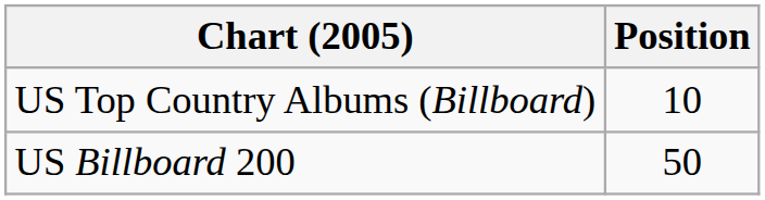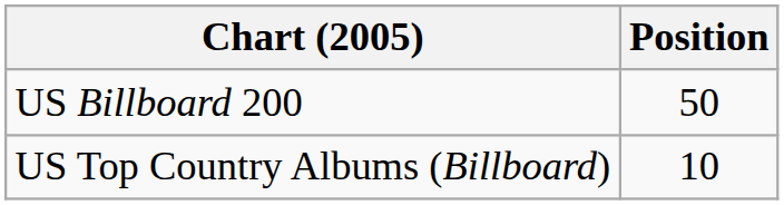 <table class="wikitable sortable">
 <tr>
 <th>Chart (2005)</th>
 <th>Position</th>
 </tr>
 <tr>
+<td>US <em>Billboard</em> 200</td>
+<td align="center">50</td>
+</tr>
+<tr>
 <td>US Top Country Albums (<em>Billboard</em>)</td>
 <td align="center">10</td>
 </tr>
-<tr>
-<td>US <em>Billboard</em> 200</td>
-<td align="center">50</td>
-</tr>
 </table>
